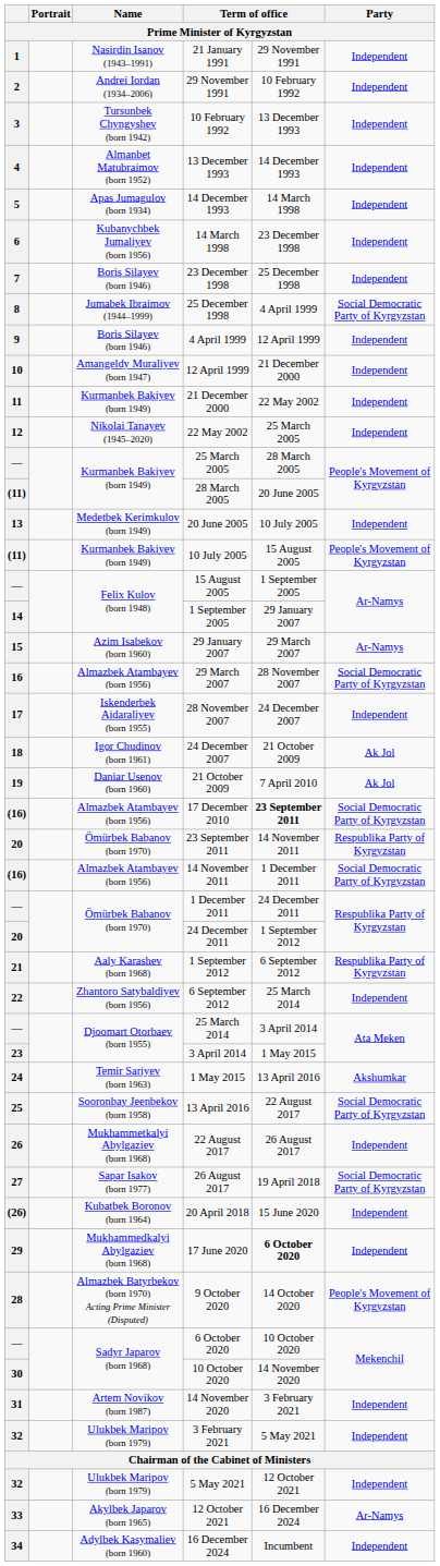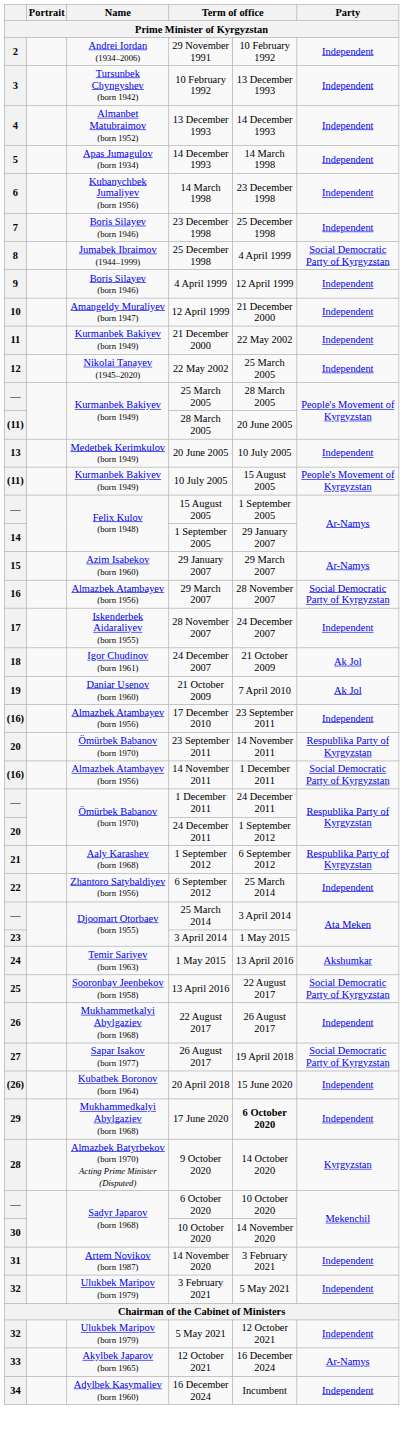 <table class="wikitable" style="text-align:center">
 <tr>
 <th></th>
 <th>Portrait</th>
 <th>Name<br></th>
 <th colspan=2>Term of office</th>
 <th>Party</th>
 </tr>
 <tr>
 <th colspan="6">Prime Minister of Kyrgyzstan<br></th>
-</tr>
-<tr>
-<th>1</th>
-<td></td>
-<td><a href='#'>Nasirdin Isanov</a><br><small>(1943–1991)</small></td>
-<td>21 January 1991</td>
-<td>29 November 1991</td>
-<td><a href='#'>Independent</a></td>
 </tr>
 <tr>
 <th>2</th>
 <td></td>
 <td><a href='#'>Andrei Iordan</a><br><small>(1934–2006)</small><br></td>
 <td>29 November 1991</td>
 <td>10 February 1992</td>
 <td><a href='#'>Independent</a></td>
 </tr>
 <tr>
 <th>3</th>
 <td></td>
 <td><a href='#'>Tursunbek Chyngyshev</a><br><small>(born 1942)</small></td>
 <td>10 February 1992</td>
 <td>13 December 1993</td>
 <td><a href='#'>Independent</a></td>
 </tr>
 <tr>
 <th>4</th>
 <td></td>
 <td><a href='#'>Almanbet Matubraimov</a><br><small>(born 1952)</small><br></td>
 <td>13 December 1993</td>
 <td>14 December 1993</td>
 <td><a href='#'>Independent</a></td>
 </tr>
 <tr>
 <th>5</th>
 <td></td>
 <td><a href='#'>Apas Jumagulov</a><br><small>(born 1934)</small></td>
 <td>14 December 1993</td>
 <td>14 March 1998</td>
 <td><a href='#'>Independent</a></td>
 </tr>
 <tr>
 <th>6</th>
 <td></td>
 <td><a href='#'>Kubanychbek Jumaliyev</a><br><small>(born 1956)</small></td>
 <td>14 March 1998</td>
 <td>23 December 1998</td>
 <td><a href='#'>Independent</a></td>
 </tr>
 <tr>
 <th>7</th>
 <td></td>
 <td><a href='#'>Boris Silayev</a><br><small>(born 1946)</small><br></td>
 <td>23 December 1998</td>
 <td>25 December 1998</td>
 <td><a href='#'>Independent</a></td>
 </tr>
 <tr>
 <th>8</th>
 <td></td>
 <td><a href='#'>Jumabek Ibraimov</a><br><small>(1944–1999)</small></td>
 <td>25 December 1998</td>
 <td>4 April 1999</td>
 <td><a href='#'>Social Democratic Party of Kyrgyzstan</a></td>
 </tr>
 <tr>
 <th>9</th>
 <td></td>
 <td><a href='#'>Boris Silayev</a><br><small>(born 1946)</small><br></td>
 <td>4 April 1999</td>
 <td>12 April 1999</td>
 <td><a href='#'>Independent</a></td>
 </tr>
 <tr>
 <th>10</th>
 <td></td>
 <td><a href='#'>Amangeldy Muraliyev</a><br><small>(born 1947)</small></td>
 <td>12 April 1999</td>
 <td>21 December 2000</td>
 <td><a href='#'>Independent</a></td>
 </tr>
 <tr>
 <th>11</th>
 <td></td>
 <td><a href='#'>Kurmanbek Bakiyev</a><br><small>(born 1949)</small></td>
 <td>21 December 2000</td>
 <td>22 May 2002</td>
 <td><a href='#'>Independent</a></td>
 </tr>
 <tr>
 <th>12</th>
 <td></td>
 <td><a href='#'>Nikolai Tanayev</a><br><small>(1945–2020)</small></td>
 <td>22 May 2002</td>
 <td>25 March 2005</td>
 <td><a href='#'>Independent</a></td>
 </tr>
 <tr>
 <th>—</th>
 <td rowspan="2"></td>
 <td rowspan="2"><a href='#'>Kurmanbek Bakiyev</a><br><small>(born 1949)</small></td>
 <td>25 March 2005</td>
 <td>28 March 2005</td>
 <td rowspan="2"><a href='#'>People's Movement of Kyrgyzstan</a></td>
 </tr>
 <tr>
 <th>(11)</th>
 <td>28 March 2005</td>
 <td>20 June 2005</td>
 </tr>
 <tr>
 <th>13</th>
 <td></td>
 <td><a href='#'>Medetbek Kerimkulov</a><br><small>(born 1949)</small><br></td>
 <td>20 June 2005</td>
 <td>10 July 2005</td>
 <td><a href='#'>Independent</a></td>
 </tr>
 <tr>
 <th>(11)</th>
 <td></td>
 <td><a href='#'>Kurmanbek Bakiyev</a><br><small>(born 1949)</small></td>
 <td>10 July 2005</td>
 <td>15 August 2005</td>
 <td><a href='#'>People's Movement of Kyrgyzstan</a></td>
 </tr>
 <tr>
 <th>—</th>
 <td rowspan="2"></td>
 <td rowspan="2"><a href='#'>Felix Kulov</a><br><small>(born 1948)</small></td>
 <td>15 August 2005</td>
 <td>1 September 2005</td>
 <td rowspan="2"><a href='#'>Ar-Namys</a></td>
 </tr>
 <tr>
 <th>14</th>
 <td>1 September 2005</td>
 <td>29 January 2007</td>
 </tr>
 <tr>
 <th>15</th>
 <td></td>
 <td><a href='#'>Azim Isabekov</a><br><small>(born 1960)</small></td>
 <td>29 January 2007</td>
 <td>29 March 2007</td>
 <td><a href='#'>Ar-Namys</a></td>
 </tr>
 <tr>
 <th>16</th>
 <td></td>
 <td><a href='#'>Almazbek Atambayev</a><br><small>(born 1956)</small></td>
 <td>29 March 2007</td>
 <td>28 November 2007</td>
 <td><a href='#'>Social Democratic Party of Kyrgyzstan</a></td>
 </tr>
 <tr>
 <th>17</th>
 <td></td>
 <td><a href='#'>Iskenderbek Aidaraliyev</a><br><small>(born 1955)</small></td>
 <td>28 November 2007</td>
 <td>24 December 2007</td>
 <td><a href='#'>Independent</a></td>
 </tr>
 <tr>
 <th>18</th>
 <td></td>
 <td><a href='#'>Igor Chudinov</a><br><small>(born 1961)</small></td>
 <td>24 December 2007</td>
 <td>21 October 2009</td>
 <td><a href='#'>Ak Jol</a></td>
 </tr>
 <tr>
 <th>19</th>
 <td></td>
 <td><a href='#'>Daniar Usenov</a><br><small>(born 1960)</small></td>
 <td>21 October 2009</td>
 <td>7 April 2010</td>
 <td><a href='#'>Ak Jol</a></td>
 </tr>
 <tr>
 <th>(16)</th>
 <td></td>
 <td><a href='#'>Almazbek Atambayev</a><br><small>(born 1956)</small></td>
 <td>17 December 2010</td>
-<td><strong>23 September 2011</strong></td>
-<td><a href='#'>Social Democratic Party of Kyrgyzstan</a></td>
+<td>23 September 2011</td>
+<td><a href='#'>Independent</a></td>
 </tr>
 <tr>
 <th>20</th>
 <td></td>
 <td><a href='#'>Ömürbek Babanov</a><br><small>(born 1970)</small><br></td>
 <td>23 September 2011</td>
 <td>14 November 2011</td>
 <td><a href='#'>Respublika Party of Kyrgyzstan</a></td>
 </tr>
 <tr>
 <th>(16)</th>
 <td></td>
 <td><a href='#'>Almazbek Atambayev</a><br><small>(born 1956)</small></td>
 <td>14 November 2011</td>
 <td>1 December 2011</td>
 <td><a href='#'>Social Democratic Party of Kyrgyzstan</a></td>
 </tr>
 <tr>
 <th>—</th>
 <td rowspan="2"></td>
 <td rowspan="2"><a href='#'>Ömürbek Babanov</a><br><small>(born 1970)</small></td>
 <td>1 December 2011</td>
 <td>24 December 2011</td>
 <td rowspan="2"><a href='#'>Respublika Party of Kyrgyzstan</a></td>
 </tr>
 <tr>
 <th>20</th>
 <td>24 December 2011</td>
 <td>1 September 2012</td>
 </tr>
 <tr>
 <th>21</th>
 <td></td>
 <td><a href='#'>Aaly Karashev</a><br><small>(born 1968)</small><br></td>
 <td>1 September 2012</td>
 <td>6 September 2012</td>
 <td><a href='#'>Respublika Party of Kyrgyzstan</a></td>
 </tr>
 <tr>
 <th>22</th>
 <td></td>
 <td><a href='#'>Zhantoro Satybaldiyev</a><br><small>(born 1956)</small></td>
 <td>6 September 2012</td>
 <td>25 March 2014</td>
 <td><a href='#'>Independent</a></td>
 </tr>
 <tr>
 <th>—</th>
 <td rowspan="2"></td>
 <td rowspan="2"><a href='#'>Djoomart Otorbaev</a><br><small>(born 1955)</small></td>
 <td>25 March 2014</td>
 <td>3 April 2014</td>
 <td rowspan="2"><a href='#'>Ata Meken</a></td>
 </tr>
 <tr>
 <th>23</th>
 <td>3 April 2014</td>
 <td>1 May 2015</td>
 </tr>
 <tr>
 <th>24</th>
 <td></td>
 <td><a href='#'>Temir Sariyev</a><br><small>(born 1963)</small></td>
 <td>1 May 2015</td>
 <td>13 April 2016</td>
 <td><a href='#'>Akshumkar</a></td>
 </tr>
 <tr>
 <th>25</th>
 <td></td>
 <td><a href='#'>Sooronbay Jeenbekov</a><br><small>(born 1958)</small></td>
 <td>13 April 2016</td>
 <td>22 August 2017</td>
 <td><a href='#'>Social Democratic Party of Kyrgyzstan</a></td>
 </tr>
 <tr>
 <th>26</th>
 <td></td>
 <td><a href='#'>Mukhammetkalyi Abylgaziev</a><br><small>(born 1968)</small></td>
 <td>22 August 2017</td>
 <td>26 August 2017</td>
 <td><a href='#'>Independent</a></td>
 </tr>
 <tr>
 <th>27</th>
 <td></td>
 <td><a href='#'>Sapar Isakov</a><br><small>(born 1977)</small></td>
 <td>26 August 2017</td>
 <td>19 April 2018</td>
 <td><a href='#'>Social Democratic Party of Kyrgyzstan</a></td>
 </tr>
 <tr>
 <th>(26)</th>
 <td></td>
 <td><a href='#'>Kubatbek Boronov</a><br><small>(born 1964)</small></td>
 <td>20 April 2018</td>
 <td>15 June 2020</td>
 <td><a href='#'>Independent</a></td>
 </tr>
 <tr>
 <th>29</th>
 <td></td>
 <td><a href='#'>Mukhammedkalyi Abylgaziev</a><br><small>(born 1968)</small></td>
 <td>17 June 2020</td>
 <td><strong>6 October 2020</strong></td>
 <td><a href='#'>Independent</a></td>
 </tr>
 <tr>
 <th>28</th>
 <td></td>
 <td><a href='#'>Almazbek Batyrbekov</a><br><small>(born 1970)</small><br><small><em>Acting Prime Minister (Disputed)</em></small></td>
 <td>9 October 2020</td>
 <td>14 October 2020</td>
-<td><a href='#'>People's Movement of Kyrgyzstan</a></td>
+<td><a href='#'>Kyrgyzstan</a></td>
 </tr>
 <tr>
 <th>—</th>
 <td rowspan="2"></td>
 <td rowspan="2"><a href='#'>Sadyr Japarov</a><br><small>(born 1968)</small></td>
 <td>6 October 2020</td>
 <td>10 October 2020</td>
 <td rowspan="2"><a href='#'>Mekenchil</a></td>
 </tr>
 <tr>
 <th>30</th>
 <td>10 October 2020</td>
 <td>14 November 2020</td>
 </tr>
 <tr>
 <th>31</th>
 <td></td>
 <td><a href='#'>Artem Novikov</a><br><small>(born 1987)</small><br></td>
 <td>14 November 2020</td>
 <td>3 February 2021</td>
 <td><a href='#'>Independent</a></td>
 </tr>
 <tr>
 <th>32</th>
 <td></td>
 <td><a href='#'>Ulukbek Maripov</a><br><small>(born 1979)</small></td>
 <td>3 February 2021</td>
 <td>5 May 2021</td>
 <td><a href='#'>Independent</a></td>
 </tr>
 <tr>
 <th colspan="6">Chairman of the Cabinet of Ministers<br></th>
 </tr>
 <tr>
 <th>32</th>
 <td></td>
 <td><a href='#'>Ulukbek Maripov</a><br><small>(born 1979)</small></td>
 <td>5 May 2021</td>
 <td>12 October 2021</td>
 <td><a href='#'>Independent</a></td>
 </tr>
 <tr>
 <th>33</th>
 <td></td>
 <td><a href='#'>Akylbek Japarov</a><br><small>(born 1965)</small></td>
 <td>12 October 2021</td>
 <td>16 December 2024</td>
 <td><a href='#'>Ar-Namys</a></td>
 </tr>
 <tr>
 <th>34</th>
 <td></td>
 <td><a href='#'>Adylbek Kasymaliev</a><br><small>(born 1960)</small></td>
 <td>16 December 2024</td>
 <td>Incumbent</td>
 <td><a href='#'>Independent</a></td>
 </tr>
 </table>
